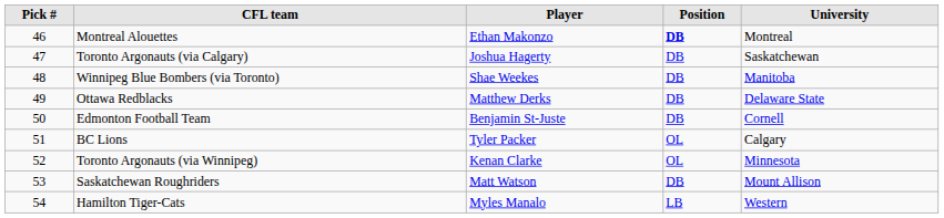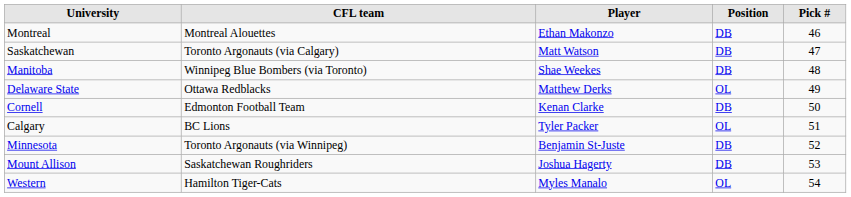 <table class="wikitable" style="width: 90%">
 <tr>
-<th style="background:#E5E5E5;" width=7%>Pick #</th>
+<th width=20% style="background:#E5E5E5;">University</th>
 <th width=40% style="background:#E5E5E5;">CFL team</th>
 <th width=20% style="background:#E5E5E5;">Player</th>
 <th width=8% style="background:#E5E5E5;">Position</th>
-<th width=20% style="background:#E5E5E5;">University</th>
+<th style="background:#E5E5E5;" width=7%>Pick #</th>
 </tr>
 <tr>
-<td align=center>46</td>
+<td>Montreal</td>
 <td>Montreal Alouettes</td>
 <td><a href='#'>Ethan Makonzo</a></td>
-<td><strong><a href='#'>DB</a></strong></td>
-<td>Montreal</td>
+<td><a href='#'>DB</a></td>
+<td align=center>46</td>
 </tr>
 <tr>
+<td>Saskatchewan</td>
+<td>Toronto Argonauts (via Calgary)</td>
+<td><a href='#'>Matt Watson</a></td>
+<td><a href='#'>DB</a></td>
 <td align=center>47</td>
-<td>Toronto Argonauts (via Calgary)</td>
-<td><a href='#'>Joshua Hagerty</a></td>
-<td><a href='#'>DB</a></td>
-<td>Saskatchewan</td>
 </tr>
 <tr>
-<td align=center>48</td>
+<td><a href='#'>Manitoba</a></td>
 <td>Winnipeg Blue Bombers (via Toronto)</td>
 <td><a href='#'>Shae Weekes</a></td>
 <td><a href='#'>DB</a></td>
-<td><a href='#'>Manitoba</a></td>
+<td align=center>48</td>
 </tr>
 <tr>
-<td align=center>49</td>
+<td><a href='#'>Delaware State</a></td>
 <td>Ottawa Redblacks</td>
 <td><a href='#'>Matthew Derks</a></td>
-<td><a href='#'>DB</a></td>
-<td><a href='#'>Delaware State</a></td>
+<td><a href='#'>OL</a></td>
+<td align=center>49</td>
 </tr>
 <tr>
+<td><a href='#'>Cornell</a></td>
+<td>Edmonton Football Team</td>
+<td><a href='#'>Kenan Clarke</a></td>
+<td><a href='#'>DB</a></td>
 <td align=center>50</td>
-<td>Edmonton Football Team</td>
-<td><a href='#'>Benjamin St-Juste</a></td>
-<td><a href='#'>DB</a></td>
-<td><a href='#'>Cornell</a></td>
 </tr>
 <tr>
-<td align=center>51</td>
+<td>Calgary</td>
 <td>BC Lions</td>
 <td><a href='#'>Tyler Packer</a></td>
 <td><a href='#'>OL</a></td>
-<td>Calgary</td>
+<td align=center>51</td>
 </tr>
 <tr>
+<td><a href='#'>Minnesota</a></td>
+<td>Toronto Argonauts (via Winnipeg)</td>
+<td><a href='#'>Benjamin St-Juste</a></td>
+<td><a href='#'>DB</a></td>
 <td align=center>52</td>
-<td>Toronto Argonauts (via Winnipeg)</td>
-<td><a href='#'>Kenan Clarke</a></td>
-<td><a href='#'>OL</a></td>
-<td><a href='#'>Minnesota</a></td>
 </tr>
 <tr>
+<td><a href='#'>Mount Allison</a></td>
+<td>Saskatchewan Roughriders</td>
+<td><a href='#'>Joshua Hagerty</a></td>
+<td><a href='#'>DB</a></td>
 <td align=center>53</td>
-<td>Saskatchewan Roughriders</td>
-<td><a href='#'>Matt Watson</a></td>
-<td><a href='#'>DB</a></td>
-<td><a href='#'>Mount Allison</a></td>
 </tr>
 <tr>
-<td align=center>54</td>
+<td><a href='#'>Western</a></td>
 <td>Hamilton Tiger-Cats</td>
 <td><a href='#'>Myles Manalo</a></td>
-<td><a href='#'>LB</a></td>
-<td><a href='#'>Western</a></td>
+<td><a href='#'>OL</a></td>
+<td align=center>54</td>
 </tr>
 </table>
